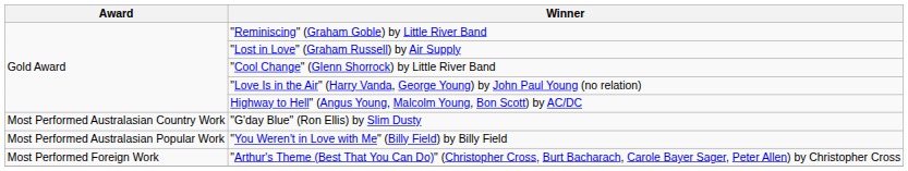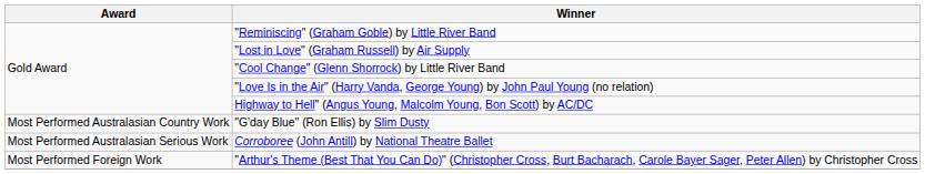 <table class="wikitable">
 <tr>
 <th>Award</th>
 <th>Winner</th>
 </tr>
 <tr>
 <td rowspan="5">Gold Award</td>
 <td>"<a href='#'>Reminiscing</a>" (<a href='#'>Graham Goble</a>) by <a href='#'>Little River Band</a></td>
 </tr>
 <tr>
 <td>"<a href='#'>Lost in Love</a>" (<a href='#'>Graham Russell</a>) by <a href='#'>Air Supply</a></td>
 </tr>
 <tr>
 <td>"<a href='#'>Cool Change</a>" (<a href='#'>Glenn Shorrock</a>) by Little River Band</td>
 </tr>
 <tr>
 <td>"<a href='#'>Love Is in the Air</a>" (<a href='#'>Harry Vanda</a>, <a href='#'>George Young</a>) by <a href='#'>John Paul Young</a> (no relation)</td>
 </tr>
 <tr>
 <td><a href='#'>Highway to Hell</a>" (<a href='#'>Angus Young</a>, <a href='#'>Malcolm Young</a>, <a href='#'>Bon Scott</a>) by <a href='#'>AC/DC</a></td>
 </tr>
 <tr>
 <td>Most Performed Australasian Country Work</td>
 <td>"G'day Blue" (Ron Ellis) by <a href='#'>Slim Dusty</a></td>
 </tr>
 <tr>
-<td>Most Performed Australasian Popular Work</td>
-<td>"<a href='#'>You Weren't in Love with Me</a>" (<a href='#'>Billy Field</a>) by Billy Field</td>
+<td>Most Performed Australasian Serious Work</td>
+<td><em><a href='#'>Corroboree</a></em> (<a href='#'>John Antill</a>) by <a href='#'>National Theatre Ballet</a></td>
 </tr>
 <tr>
 <td>Most Performed Foreign Work</td>
 <td>"<a href='#'>Arthur's Theme (Best That You Can Do)</a>" (<a href='#'>Christopher Cross</a>, <a href='#'>Burt Bacharach</a>, <a href='#'>Carole Bayer Sager</a>, <a href='#'>Peter Allen</a>) by Christopher Cross</td>
 </tr>
 <tr>
 </tr>
 </table>
